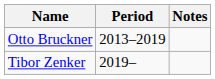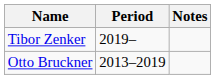 <table class="wikitable" border="1">
 <tr>
 <th>Name</th>
 <th>Period</th>
 <th>Notes</th>
 </tr>
 <tr>
+<td><a href='#'>Tibor Zenker</a></td>
+<td>2019–</td>
+<td></td>
+</tr>
+<tr>
 <td><a href='#'>Otto Bruckner</a></td>
 <td>2013–2019</td>
 <td></td>
 </tr>
-<tr>
-<td><a href='#'>Tibor Zenker</a></td>
-<td>2019–</td>
-<td></td>
-</tr>
 </table>
